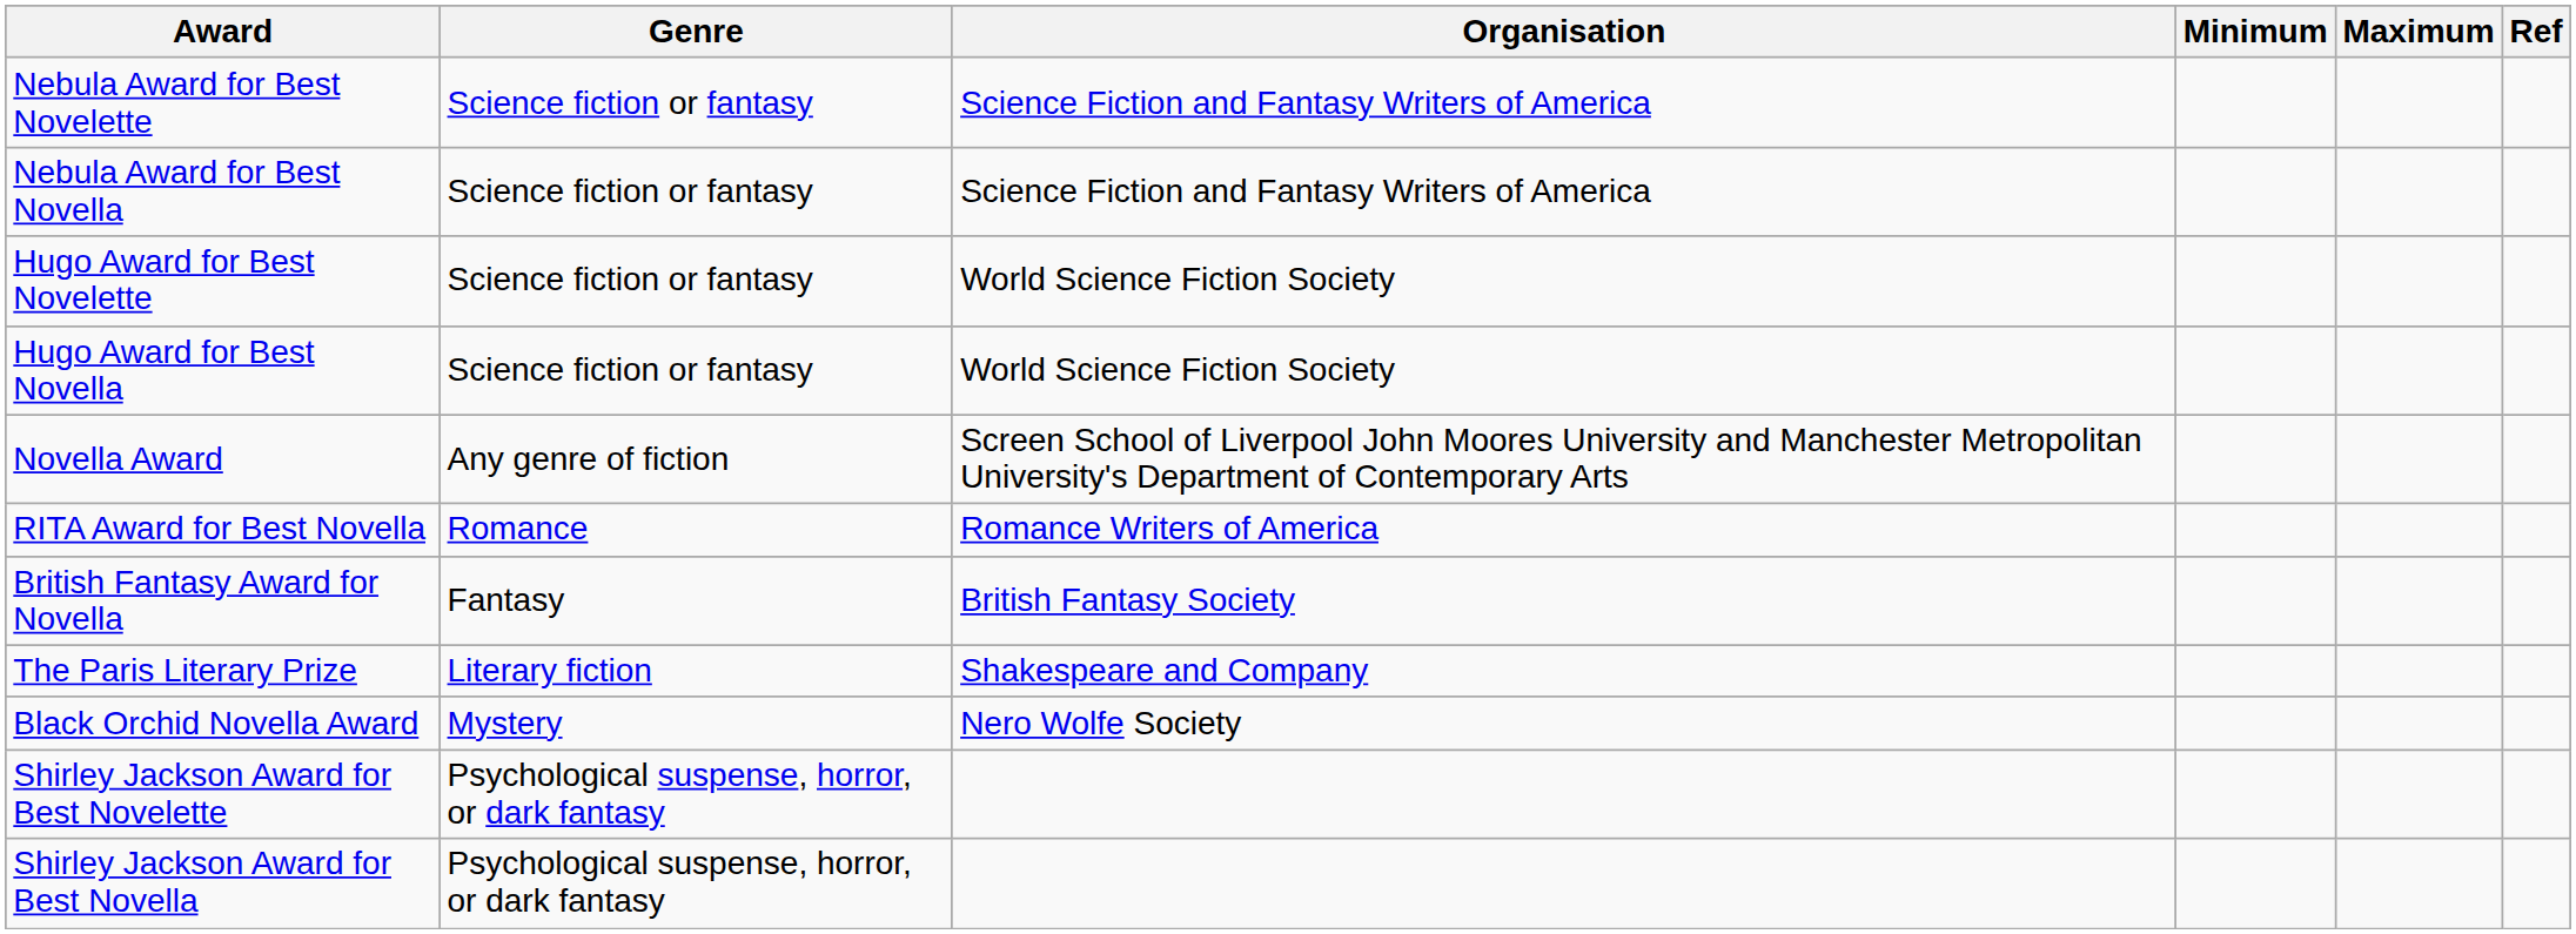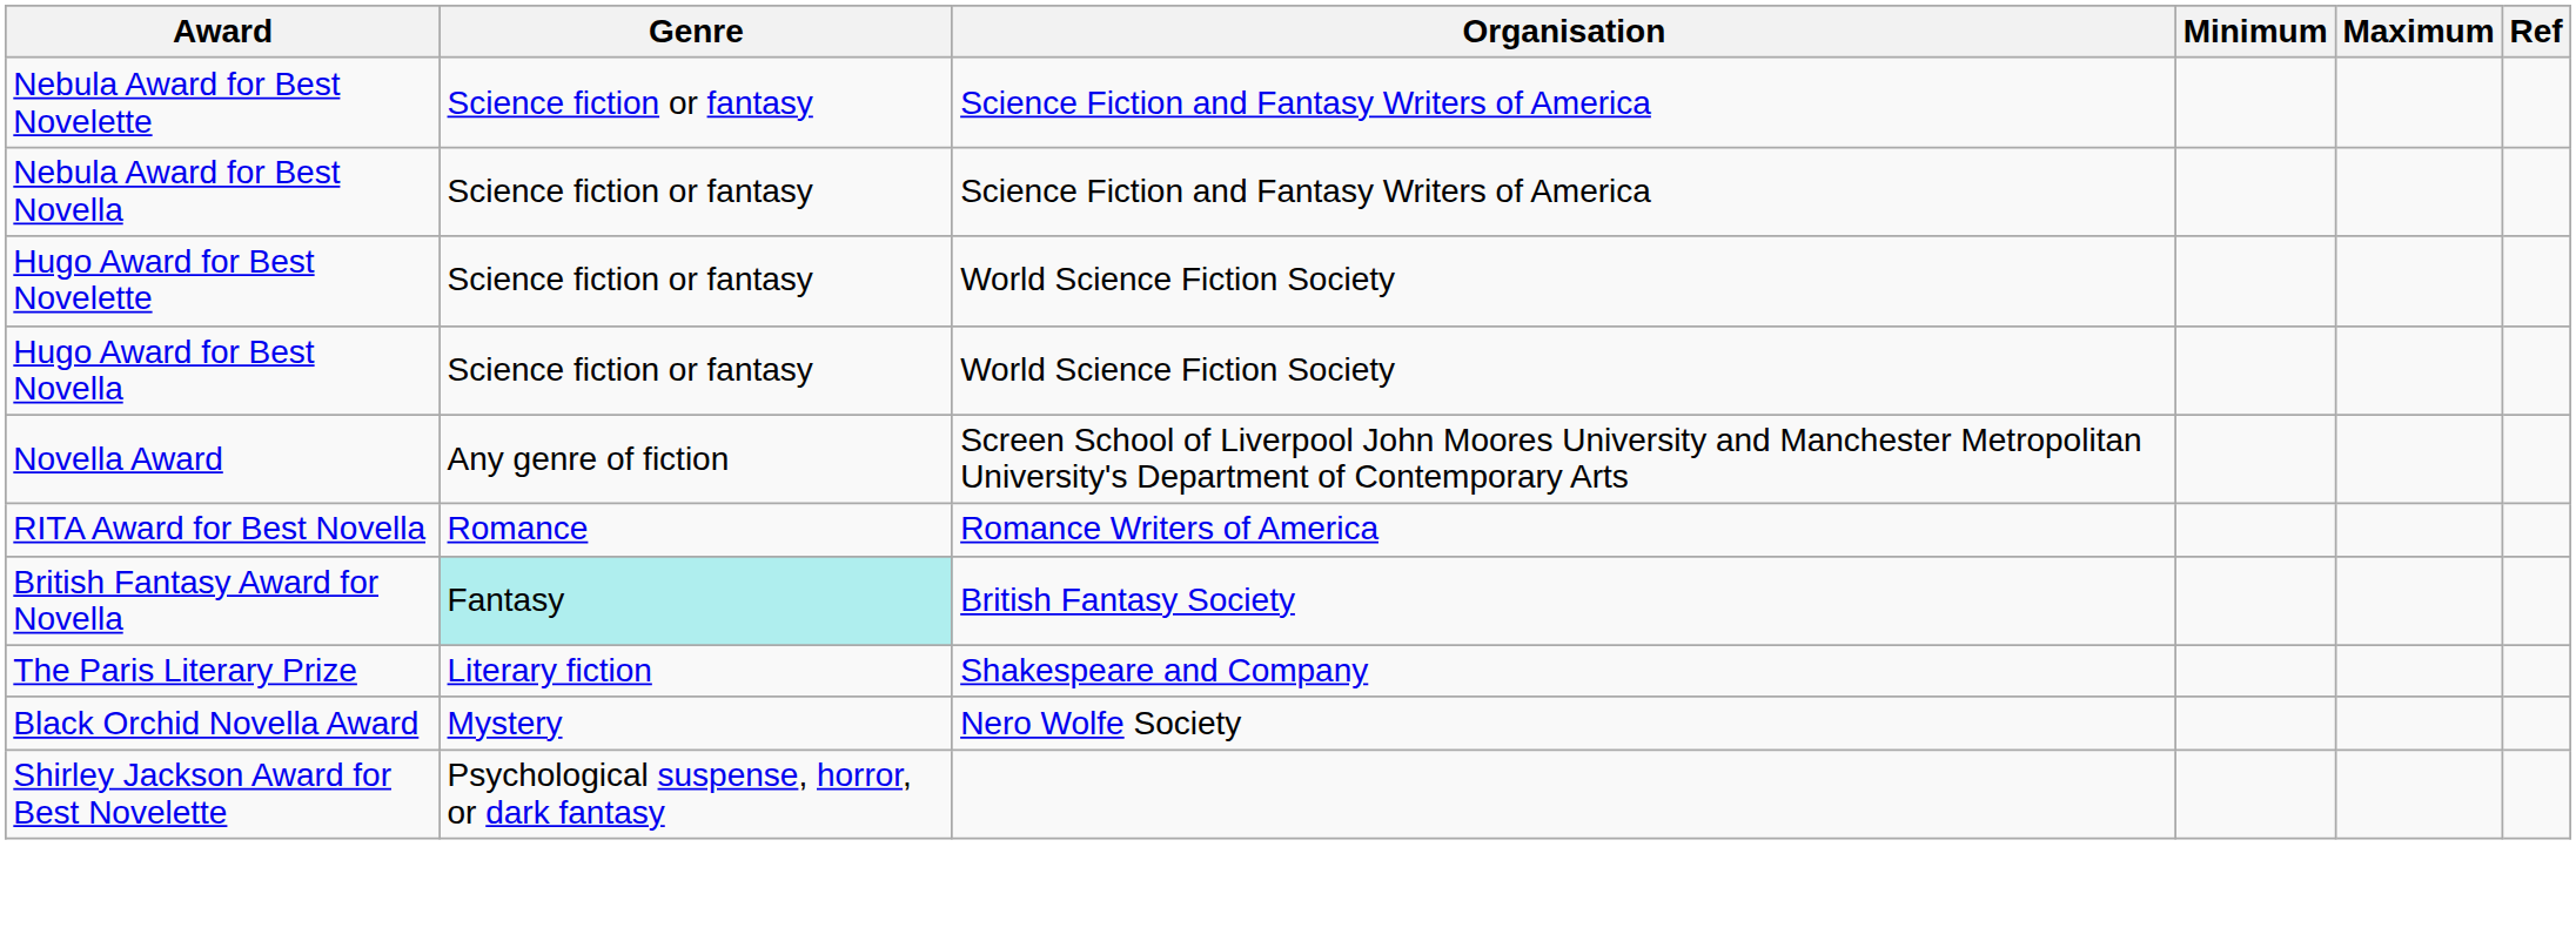 <table class="wikitable sortable">
 <tr>
 <th>Award</th>
 <th>Genre</th>
 <th>Organisation</th>
 <th>Minimum</th>
 <th>Maximum</th>
 <th>Ref</th>
 </tr>
 <tr>
 <td><a href='#'>Nebula Award for Best Novelette</a></td>
 <td><a href='#'>Science fiction</a> or <a href='#'>fantasy</a></td>
 <td><a href='#'>Science Fiction and Fantasy Writers of America</a></td>
 <td></td>
 <td></td>
 <td style="text-align:center;"></td>
 </tr>
 <tr>
 <td><a href='#'>Nebula Award for Best Novella</a></td>
 <td>Science fiction or fantasy</td>
 <td>Science Fiction and Fantasy Writers of America</td>
 <td></td>
 <td></td>
 <td style="text-align:center;"></td>
 </tr>
 <tr>
 <td><a href='#'>Hugo Award for Best Novelette</a></td>
 <td>Science fiction or fantasy</td>
 <td>World Science Fiction Society</td>
 <td></td>
 <td></td>
 <td style="text-align:center;"></td>
 </tr>
 <tr>
 <td><a href='#'>Hugo Award for Best Novella</a></td>
 <td>Science fiction or fantasy</td>
 <td>World Science Fiction Society</td>
 <td></td>
 <td></td>
 <td style="text-align:center;"></td>
 </tr>
 <tr>
 <td><a href='#'>Novella Award</a></td>
 <td>Any genre of fiction</td>
 <td>Screen School of Liverpool John Moores University and Manchester Metropolitan University's Department of Contemporary Arts</td>
 <td></td>
 <td></td>
 <td style="text-align:center;"></td>
 </tr>
 <tr>
 <td><a href='#'>RITA Award for Best Novella</a></td>
 <td><a href='#'>Romance</a></td>
 <td><a href='#'>Romance Writers of America</a></td>
 <td></td>
 <td></td>
 <td style="text-align:center;"></td>
 </tr>
 <tr>
 <td><a href='#'>British Fantasy Award for Novella</a></td>
-<td>Fantasy</td>
+<td style="background: paleturquoise;">Fantasy</td>
 <td><a href='#'>British Fantasy Society</a></td>
 <td></td>
 <td></td>
 <td style="text-align:center;"></td>
 </tr>
 <tr>
 <td><a href='#'>The Paris Literary Prize</a></td>
 <td><a href='#'>Literary fiction</a></td>
 <td><a href='#'>Shakespeare and Company</a></td>
 <td></td>
 <td></td>
 <td style="text-align:center;"></td>
 </tr>
 <tr>
 <td><a href='#'>Black Orchid Novella Award</a></td>
 <td><a href='#'>Mystery</a></td>
 <td><a href='#'>Nero Wolfe</a> Society</td>
 <td></td>
 <td></td>
 <td style="text-align:center;"></td>
 </tr>
 <tr>
 <td><a href='#'>Shirley Jackson Award for Best Novelette</a></td>
 <td>Psychological <a href='#'>suspense</a>, <a href='#'>horror</a>, or <a href='#'>dark fantasy</a></td>
 <td></td>
 <td></td>
 <td></td>
 <td style="text-align:center;"></td>
 </tr>
-<tr>
-<td><a href='#'>Shirley Jackson Award for Best Novella</a></td>
-<td>Psychological suspense, horror, or dark fantasy</td>
-<td></td>
-<td></td>
-<td></td>
-<td style="text-align:center;"></td>
-</tr>
 </table>
